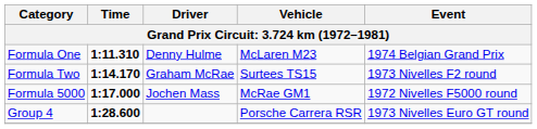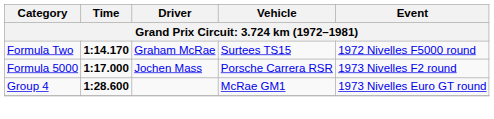 <table class=wikitable>
 <tr>
 <th>Category</th>
 <th>Time</th>
 <th>Driver</th>
 <th>Vehicle</th>
 <th>Event</th>
 </tr>
 <tr>
 <th colspan=5>Grand Prix Circuit: 3.724 km (1972–1981)</th>
 </tr>
 <tr>
-<td><a href='#'>Formula One</a></td>
-<td><strong>1:11.310</strong></td>
-<td><a href='#'>Denny Hulme</a></td>
-<td><a href='#'>McLaren M23</a></td>
-<td><a href='#'>1974 Belgian Grand Prix</a></td>
-</tr>
-<tr>
 <td><a href='#'>Formula Two</a></td>
 <td><strong>1:14.170</strong></td>
 <td><a href='#'>Graham McRae</a></td>
 <td><a href='#'>Surtees TS15</a></td>
-<td><a href='#'>1973 Nivelles F2 round</a></td>
+<td><a href='#'>1972 Nivelles F5000 round</a></td>
 </tr>
 <tr>
 <td><a href='#'>Formula 5000</a></td>
 <td><strong>1:17.000</strong></td>
 <td><a href='#'>Jochen Mass</a></td>
-<td><a href='#'>McRae GM1</a></td>
-<td><a href='#'>1972 Nivelles F5000 round</a></td>
+<td><a href='#'>Porsche Carrera RSR</a></td>
+<td><a href='#'>1973 Nivelles F2 round</a></td>
 </tr>
 <tr>
 <td><a href='#'>Group 4</a></td>
 <td><strong>1:28.600</strong></td>
 <td></td>
-<td><a href='#'>Porsche Carrera RSR</a></td>
+<td><a href='#'>McRae GM1</a></td>
 <td><a href='#'>1973 Nivelles Euro GT round</a></td>
 </tr>
 <tr>
 </tr>
 </table>
